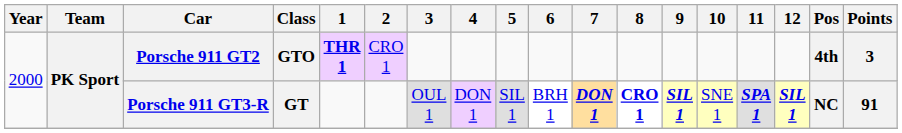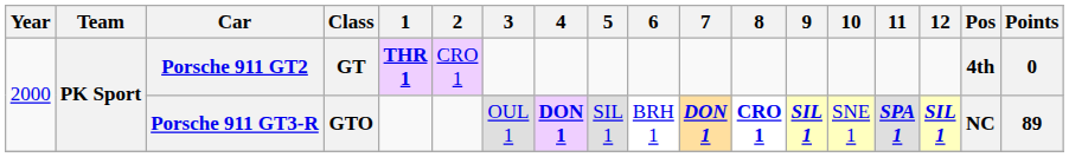 <table class="wikitable" style="text-align:center; font-size:85%">
 <tr>
 <th>Year</th>
 <th>Team</th>
 <th>Car</th>
 <th>Class</th>
 <th>1</th>
 <th>2</th>
 <th>3</th>
 <th>4</th>
 <th>5</th>
 <th>6</th>
 <th>7</th>
 <th>8</th>
 <th>9</th>
 <th>10</th>
 <th>11</th>
 <th>12</th>
 <th>Pos</th>
 <th>Points</th>
 </tr>
 <tr>
 <td rowspan=2><a href='#'>2000</a></td>
 <th rowspan=2>PK Sport</th>
 <th><a href='#'>Porsche 911 GT2</a></th>
-<th>GTO</th>
+<th>GT</th>
 <td style="background:#EFCFFF;"><strong><a href='#'>THR<br>1</a><br></strong></td>
 <td style="background:#EFCFFF;"><a href='#'>CRO<br>1</a><br></td>
 <td></td>
 <td></td>
 <td></td>
 <td></td>
 <td></td>
 <td></td>
 <td></td>
 <td></td>
 <td></td>
 <td></td>
 <th>4th</th>
-<th>3</th>
+<th>0</th>
 </tr>
 <tr>
 <th><a href='#'>Porsche 911 GT3-R</a></th>
-<th>GT</th>
+<th>GTO</th>
 <td></td>
 <td></td>
 <td style="background:#DFDFDF;"><a href='#'>OUL<br>1</a><br></td>
-<td style="background:#EFCFFF;"><a href='#'>DON<br>1</a><br></td>
+<td style="background:#EFCFFF;"><strong><a href='#'>DON<br>1</a><br></strong></td>
 <td style="background:#DFDFDF;"><a href='#'>SIL<br>1</a><br></td>
 <td style="background:#FFFFFF;"><a href='#'>BRH<br>1</a><br></td>
 <td style="background:#FFDF9F;"><strong><em><a href='#'>DON<br>1</a></em></strong><br></td>
 <td style="background:#FFFFFF;"><strong><a href='#'>CRO<br>1</a></strong><br></td>
 <td style="background:#FFFFBF;"><strong><em><a href='#'>SIL<br>1</a></em></strong><br></td>
 <td style="background:#FFFFBF;"><a href='#'>SNE<br>1</a><br></td>
 <td style="background:#DFDFDF;"><strong><em><a href='#'>SPA<br>1</a></em></strong><br></td>
 <td style="background:#FFFFBF;"><strong><em><a href='#'>SIL<br>1</a></em></strong><br></td>
 <th>NC</th>
-<th>91</th>
+<th>89</th>
 </tr>
 <tr>
 </tr>
 </table>
